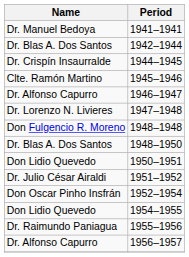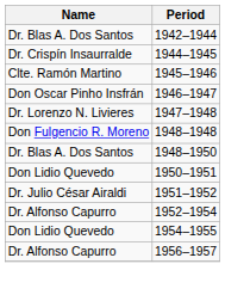 <table class="wikitable">
 <tr>
 <th>Name</th>
 <th>Period</th>
-</tr>
-<tr>
-<td>Dr. Manuel Bedoya</td>
-<td>1941–1941</td>
 </tr>
 <tr>
 <td>Dr. Blas A. Dos Santos</td>
 <td>1942–1944</td>
 </tr>
 <tr>
 <td>Dr. Crispín Insaurralde</td>
 <td>1944–1945</td>
 </tr>
 <tr>
 <td>Clte. Ramón Martino</td>
 <td>1945–1946</td>
 </tr>
 <tr>
-<td>Dr. Alfonso Capurro</td>
+<td>Don Oscar Pinho Insfrán</td>
 <td>1946–1947</td>
 </tr>
 <tr>
 <td>Dr. Lorenzo N. Livieres</td>
 <td>1947–1948</td>
 </tr>
 <tr>
 <td>Don <a href='#'>Fulgencio R. Moreno</a></td>
 <td>1948–1948</td>
 </tr>
 <tr>
 <td>Dr. Blas A. Dos Santos</td>
 <td>1948–1950</td>
 </tr>
 <tr>
 <td>Don Lidio Quevedo</td>
 <td>1950–1951</td>
 </tr>
 <tr>
 <td>Dr. Julio César Airaldi</td>
 <td>1951–1952</td>
 </tr>
 <tr>
-<td>Don Oscar Pinho Insfrán</td>
+<td>Dr. Alfonso Capurro</td>
 <td>1952–1954</td>
 </tr>
 <tr>
 <td>Don Lidio Quevedo</td>
 <td>1954–1955</td>
-</tr>
-<tr>
-<td>Dr. Raimundo Paniagua</td>
-<td>1955–1956</td>
 </tr>
 <tr>
 <td>Dr. Alfonso Capurro</td>
 <td>1956–1957</td>
 </tr>
 <tr>
 </tr>
 </table>
